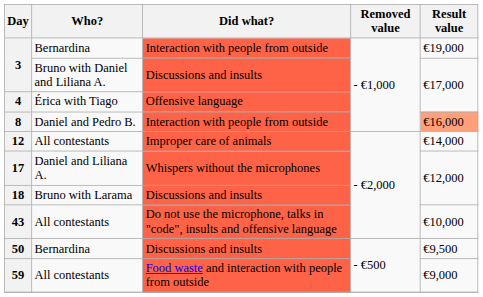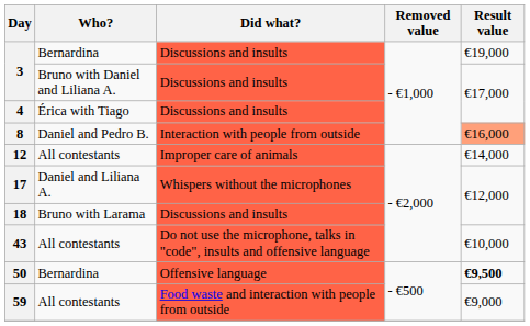 <table class="wikitable">
 <tr>
 <th>Day</th>
 <th>Who?</th>
 <th>Did what?</th>
 <th>Removed value</th>
 <th>Result value</th>
 </tr>
 <tr>
 <th rowspan="2">3</th>
 <td>Bernardina</td>
-<td bgcolor="tomato">Interaction with people from outside</td>
+<td bgcolor="tomato">Discussions and insults</td>
 <td rowspan="4">- €1,000</td>
 <td>€19,000</td>
 </tr>
 <tr>
 <td>Bruno with Daniel and Liliana A.</td>
 <td bgcolor="tomato">Discussions and insults</td>
 <td rowspan="2">€17,000</td>
 </tr>
 <tr>
 <th>4</th>
 <td>Érica with Tiago</td>
-<td bgcolor="tomato">Offensive language</td>
+<td bgcolor="tomato">Discussions and insults</td>
 </tr>
 <tr>
 <th>8</th>
 <td>Daniel and Pedro B.</td>
 <td bgcolor="tomato">Interaction with people from outside</td>
 <td style="background: lightsalmon;">€16,000</td>
 </tr>
 <tr>
 <th>12</th>
 <td>All contestants</td>
 <td bgcolor="tomato">Improper care of animals</td>
 <td rowspan="4">- €2,000</td>
 <td>€14,000</td>
 </tr>
 <tr>
 <th>17</th>
 <td>Daniel and Liliana A.</td>
 <td bgcolor="tomato">Whispers without the microphones</td>
 <td rowspan="2">€12,000</td>
 </tr>
 <tr>
 <th>18</th>
 <td>Bruno with Larama</td>
 <td bgcolor="tomato">Discussions and insults</td>
 </tr>
 <tr>
 <th>43</th>
 <td>All contestants</td>
 <td bgcolor="tomato">Do not use the microphone, talks in "code", insults and offensive language</td>
 <td>€10,000</td>
 </tr>
 <tr>
 <th>50</th>
 <td>Bernardina</td>
-<td bgcolor="tomato">Discussions and insults</td>
+<td bgcolor="tomato">Offensive language</td>
 <td rowspan="2">- €500</td>
-<td>€9,500</td>
+<td><strong>€9,500</strong></td>
 </tr>
 <tr>
 <th>59</th>
 <td>All contestants</td>
 <td bgcolor="tomato"><a href='#'>Food waste</a> and interaction with people from outside</td>
 <td>€9,000</td>
 </tr>
 <tr>
 </tr>
 </table>
